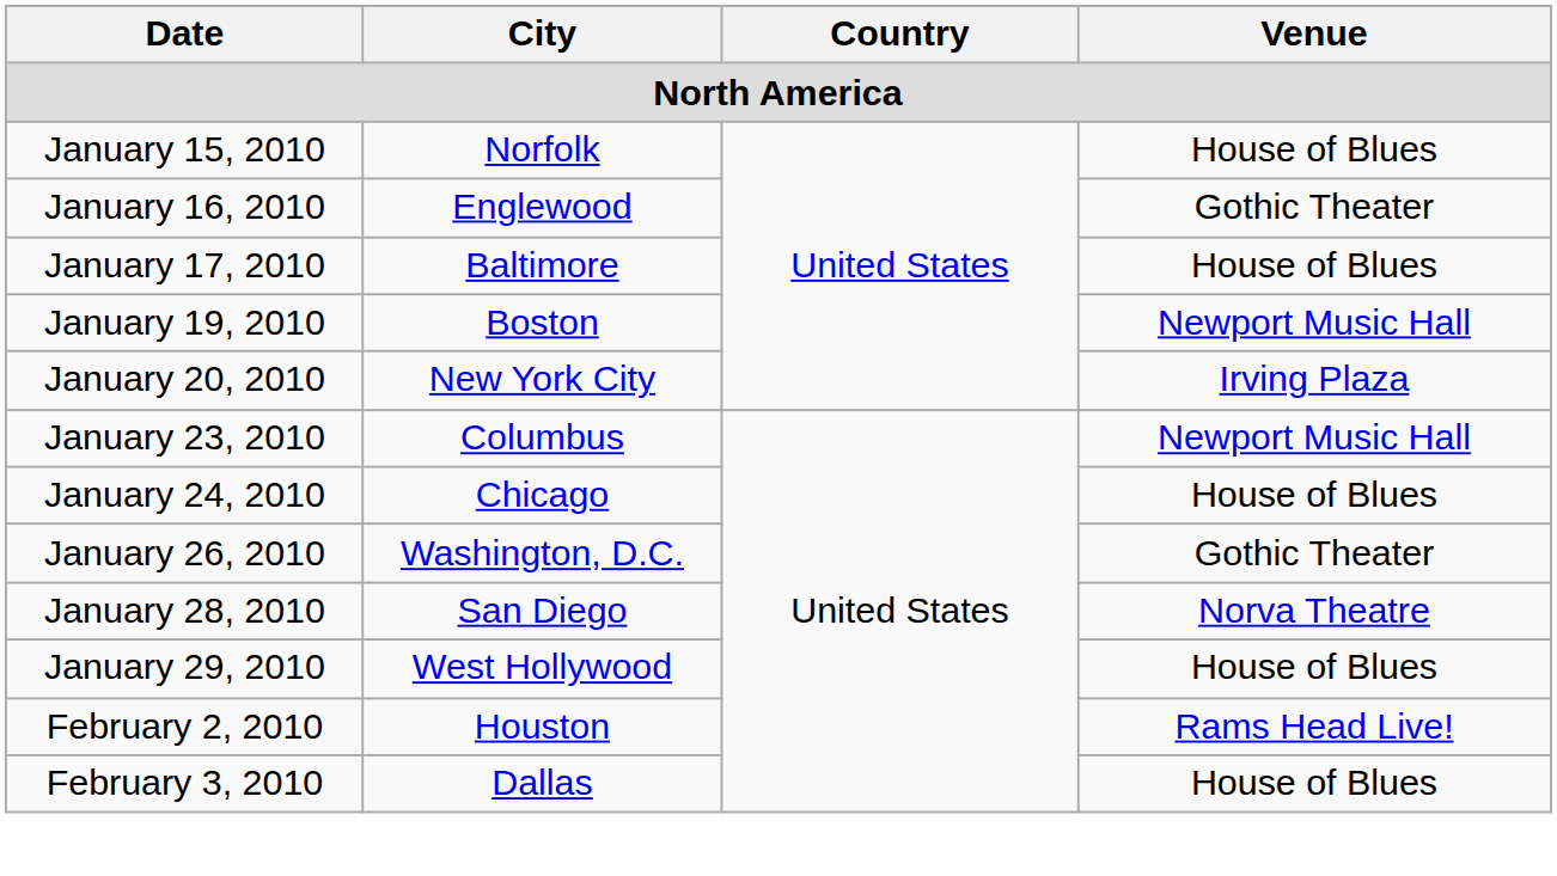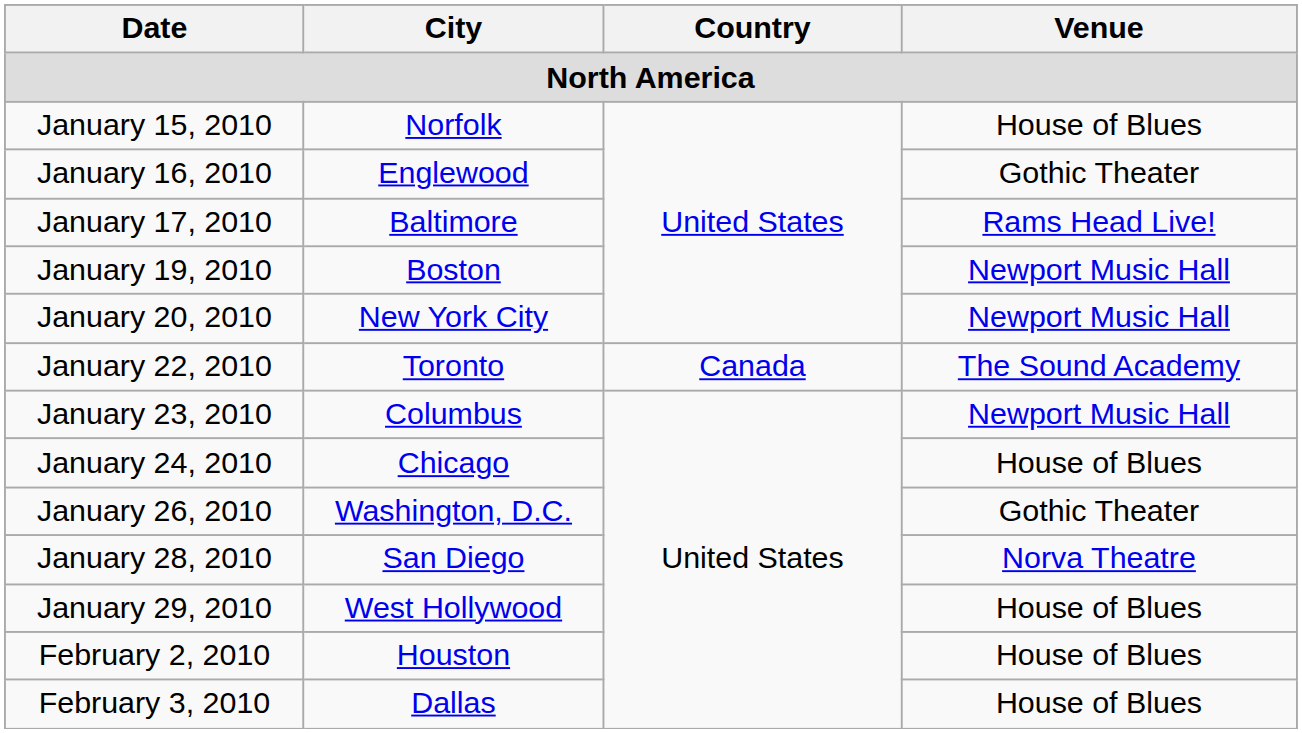 <table class="wikitable">
 <tr>
 <th style="width:150px;">Date</th>
 <th style="width:150px;">City</th>
 <th style="width:150px;">Country</th>
 <th style="width:200px;">Venue</th>
 </tr>
 <tr style="background:#ddd;">
 <td colspan="4" style="text-align:center;"><strong>North America</strong></td>
 </tr>
 <tr>
 <td style="text-align:center;">January 15, 2010</td>
 <td style="text-align:center;"><a href='#'>Norfolk</a></td>
 <td style="text-align:center;" rowspan="5"><a href='#'>United States</a></td>
 <td style="text-align:center;">House of Blues</td>
 </tr>
 <tr>
 <td style="text-align:center;">January 16, 2010</td>
 <td style="text-align:center;"><a href='#'>Englewood</a></td>
 <td style="text-align:center;">Gothic Theater</td>
 </tr>
 <tr>
 <td style="text-align:center;">January 17, 2010</td>
 <td style="text-align:center;"><a href='#'>Baltimore</a></td>
-<td style="text-align:center;">House of Blues</td>
+<td style="text-align:center;"><a href='#'>Rams Head Live!</a></td>
 </tr>
 <tr>
 <td style="text-align:center;">January 19, 2010</td>
 <td style="text-align:center;"><a href='#'>Boston</a></td>
 <td style="text-align:center;"><a href='#'>Newport Music Hall</a></td>
 </tr>
 <tr>
 <td style="text-align:center;">January 20, 2010</td>
 <td style="text-align:center;"><a href='#'>New York City</a></td>
-<td style="text-align:center;"><a href='#'>Irving Plaza</a></td>
+<td style="text-align:center;"><a href='#'>Newport Music Hall</a></td>
+</tr>
+<tr>
+<td style="text-align:center;">January 22, 2010</td>
+<td style="text-align:center;"><a href='#'>Toronto</a></td>
+<td style="text-align:center;"><a href='#'>Canada</a></td>
+<td style="text-align:center;"><a href='#'>The Sound Academy</a></td>
 </tr>
 <tr>
 <td style="text-align:center;">January 23, 2010</td>
 <td style="text-align:center;"><a href='#'>Columbus</a></td>
 <td style="text-align:center;" rowspan="7">United States</td>
 <td style="text-align:center;"><a href='#'>Newport Music Hall</a></td>
 </tr>
 <tr>
 <td style="text-align:center;">January 24, 2010</td>
 <td style="text-align:center;"><a href='#'>Chicago</a></td>
 <td style="text-align:center;">House of Blues</td>
 </tr>
 <tr>
 <td style="text-align:center;">January 26, 2010</td>
 <td style="text-align:center;"><a href='#'>Washington, D.C.</a></td>
 <td style="text-align:center;">Gothic Theater</td>
 </tr>
 <tr>
 <td style="text-align:center;">January 28, 2010</td>
 <td style="text-align:center;"><a href='#'>San Diego</a></td>
 <td style="text-align:center;"><a href='#'>Norva Theatre</a></td>
 </tr>
 <tr>
 <td style="text-align:center;">January 29, 2010</td>
 <td style="text-align:center;"><a href='#'>West Hollywood</a></td>
 <td style="text-align:center;">House of Blues</td>
 </tr>
 <tr>
 <td style="text-align:center;">February 2, 2010</td>
 <td style="text-align:center;"><a href='#'>Houston</a></td>
-<td style="text-align:center;"><a href='#'>Rams Head Live!</a></td>
+<td style="text-align:center;">House of Blues</td>
 </tr>
 <tr>
 <td style="text-align:center;">February 3, 2010</td>
 <td style="text-align:center;"><a href='#'>Dallas</a></td>
 <td style="text-align:center;">House of Blues</td>
 </tr>
 </table>
